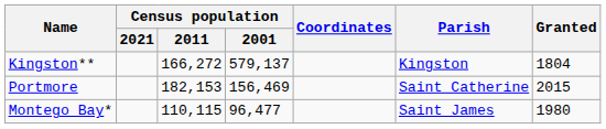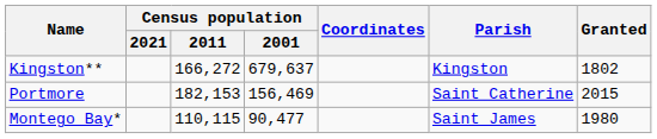 <table class="wikitable sortable">
 <tr>
 <th rowspan="2">Name</th>
 <th colspan="3">Census population</th>
 <th rowspan="2"><a href='#'>Coordinates</a></th>
 <th rowspan="2"><a href='#'>Parish</a></th>
 <th rowspan="2">Granted</th>
 </tr>
 <tr>
 <th>2021</th>
 <th>2011</th>
 <th>2001</th>
 </tr>
 <tr>
 <td><a href='#'>Kingston</a>**</td>
 <td></td>
 <td>166,272</td>
-<td>579,137</td>
+<td>679,637</td>
 <td></td>
 <td><a href='#'>Kingston</a></td>
-<td>1804</td>
+<td>1802</td>
 </tr>
 <tr>
 <td><a href='#'>Portmore</a></td>
 <td></td>
 <td>182,153</td>
 <td>156,469</td>
 <td></td>
 <td><a href='#'>Saint Catherine</a></td>
 <td>2015</td>
 </tr>
 <tr>
 <td><a href='#'>Montego Bay</a>*</td>
 <td></td>
 <td>110,115</td>
-<td>96,477</td>
+<td>90,477</td>
 <td></td>
 <td><a href='#'>Saint James</a></td>
 <td>1980</td>
 </tr>
 </table>
